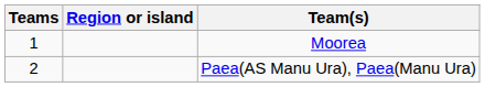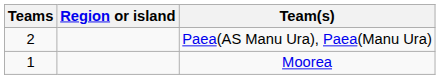 <table class="wikitable" style="text-align:center">
 <tr>
 <th>Teams</th>
 <th><a href='#'>Region</a> or island</th>
 <th>Team(s)</th>
 </tr>
 <tr>
+<td rowspan="1">2</td>
+<td align="left"></td>
+<td><a href='#'>Paea</a>(AS Manu Ura), <a href='#'>Paea</a>(Manu Ura)</td>
+</tr>
+<tr>
 <td>1</td>
 <td align="left"></td>
 <td><a href='#'>Moorea</a></td>
 </tr>
-<tr>
-<td rowspan="1">2</td>
-<td align="left"></td>
-<td><a href='#'>Paea</a>(AS Manu Ura), <a href='#'>Paea</a>(Manu Ura)</td>
-</tr>
 </table>
